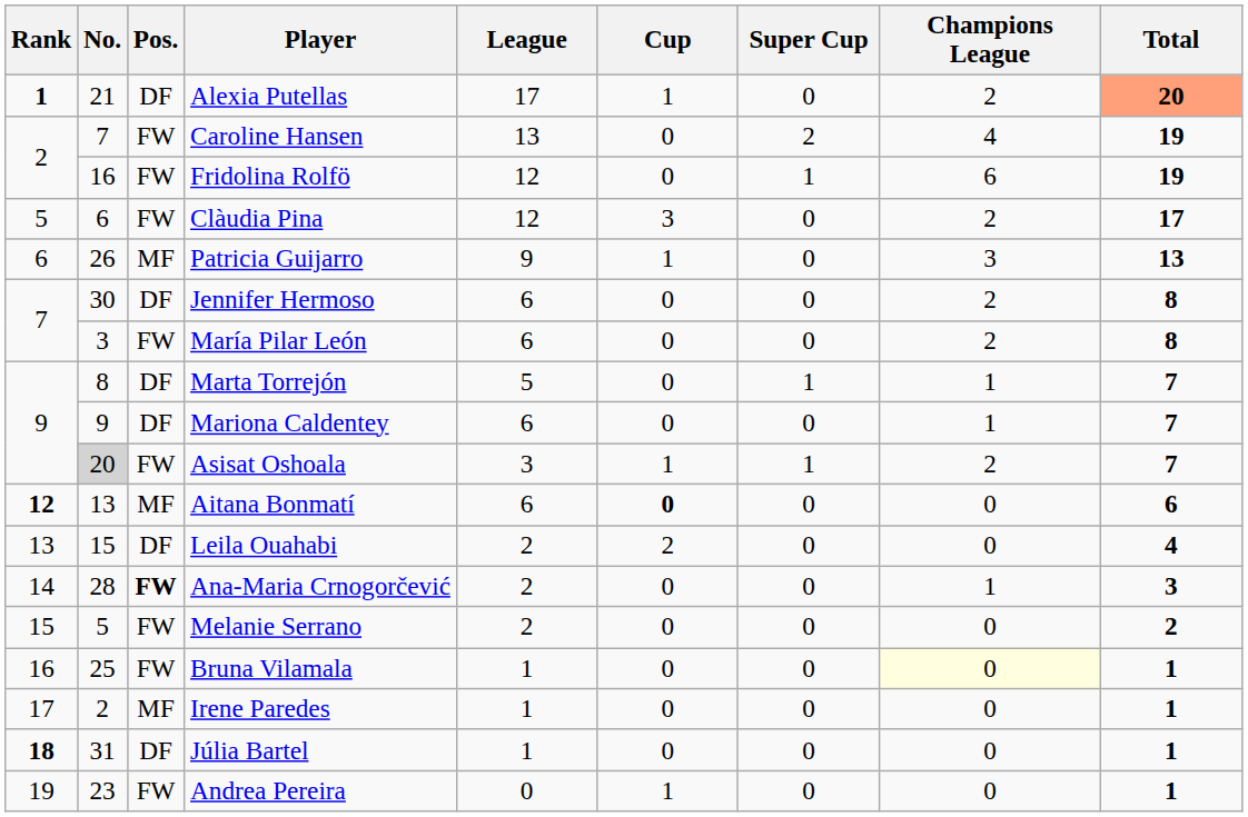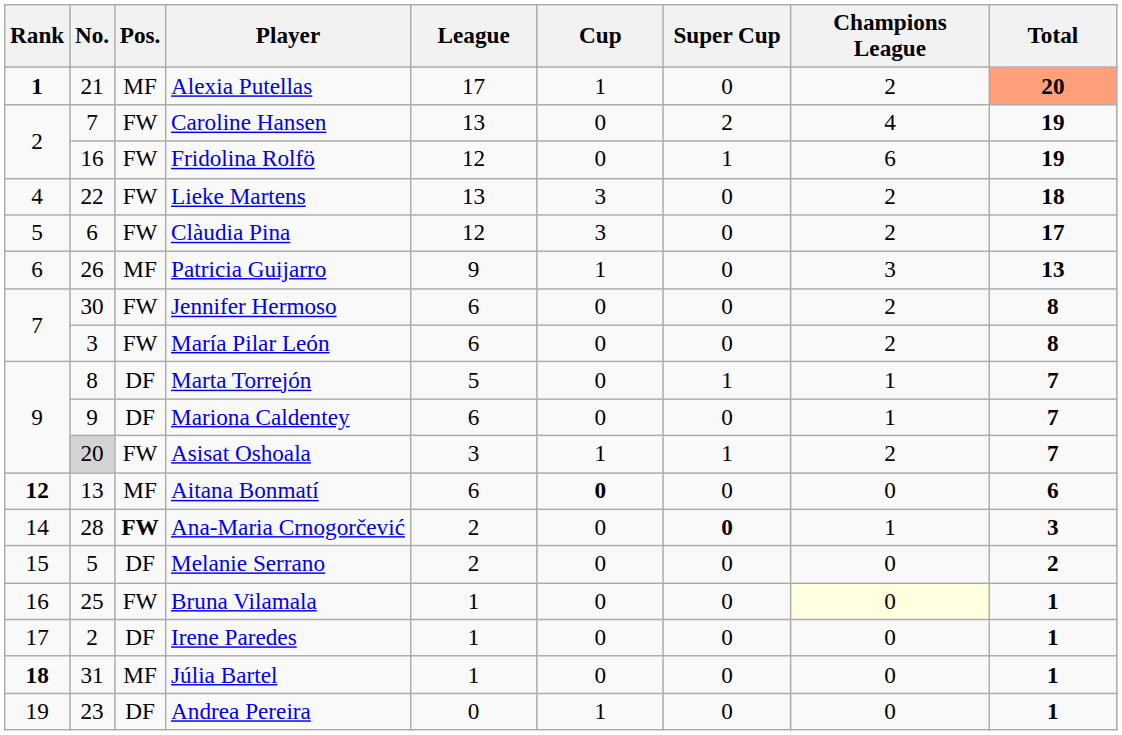 <table class="wikitable sortable alternance" style="text-align:center">
 <tr>
 <th>Rank</th>
 <th>No.</th>
 <th>Pos.</th>
 <th>Player</th>
 <th width="80">League</th>
 <th width="80">Cup</th>
 <th width="80">Super Cup</th>
 <th width="130">Champions League</th>
 <th width="80">Total</th>
 </tr>
 <tr>
 <td><strong>1</strong></td>
 <td>21</td>
-<td>DF</td>
+<td>MF</td>
 <td align=left> <a href='#'>Alexia Putellas</a></td>
 <td>17</td>
 <td>1</td>
 <td>0</td>
 <td>2</td>
 <td style="background: lightsalmon;"><strong>20</strong></td>
 </tr>
 <tr>
 <td rowspan=2>2</td>
 <td>7</td>
 <td>FW</td>
 <td align=left> <a href='#'>Caroline Hansen</a></td>
 <td>13</td>
 <td>0</td>
 <td>2</td>
 <td>4</td>
 <td><strong>19</strong></td>
 </tr>
 <tr>
 <td>16</td>
 <td>FW</td>
 <td align="left"> <a href='#'>Fridolina Rolfö</a></td>
 <td>12</td>
 <td>0</td>
 <td>1</td>
 <td>6</td>
 <td><strong>19</strong></td>
 </tr>
 <tr>
+<td>4</td>
+<td>22</td>
+<td>FW</td>
+<td align="left"> <a href='#'>Lieke Martens</a></td>
+<td>13</td>
+<td>3</td>
+<td>0</td>
+<td>2</td>
+<td><strong>18</strong></td>
+</tr>
+<tr>
 <td>5</td>
 <td>6</td>
 <td>FW</td>
 <td align=left> <a href='#'>Clàudia Pina</a></td>
 <td>12</td>
 <td>3</td>
 <td>0</td>
 <td>2</td>
 <td><strong>17</strong></td>
 </tr>
 <tr>
 <td>6</td>
 <td>26</td>
 <td>MF</td>
 <td align=left> <a href='#'>Patricia Guijarro</a></td>
 <td>9</td>
 <td>1</td>
 <td>0</td>
 <td>3</td>
 <td><strong>13</strong></td>
 </tr>
 <tr>
 <td rowspan="2">7</td>
 <td>30</td>
-<td>DF</td>
+<td>FW</td>
 <td align=left> <a href='#'>Jennifer Hermoso</a></td>
 <td>6</td>
 <td>0</td>
 <td>0</td>
 <td>2</td>
 <td><strong>8</strong></td>
 </tr>
 <tr>
 <td>3</td>
 <td>FW</td>
 <td align=left> <a href='#'>María Pilar León</a></td>
 <td>6</td>
 <td>0</td>
 <td>0</td>
 <td>2</td>
 <td><strong>8</strong></td>
 </tr>
 <tr>
 <td rowspan="3">9</td>
 <td>8</td>
 <td>DF</td>
 <td align=left> <a href='#'>Marta Torrejón</a></td>
 <td>5</td>
 <td>0</td>
 <td>1</td>
 <td>1</td>
 <td><strong>7</strong></td>
 </tr>
 <tr>
 <td>9</td>
 <td>DF</td>
 <td align="left"> <a href='#'>Mariona Caldentey</a></td>
 <td>6</td>
 <td>0</td>
 <td>0</td>
 <td>1</td>
 <td><strong>7</strong></td>
 </tr>
 <tr>
 <td style="background: lightgrey;">20</td>
 <td>FW</td>
 <td align=left> <a href='#'>Asisat Oshoala</a></td>
 <td>3</td>
 <td>1</td>
 <td>1</td>
 <td>2</td>
 <td><strong>7</strong></td>
 </tr>
 <tr>
 <td><strong>12</strong></td>
 <td>13</td>
 <td>MF</td>
 <td align="left"> <a href='#'>Aitana Bonmatí</a></td>
 <td>6</td>
 <td><strong>0</strong></td>
 <td>0</td>
 <td>0</td>
 <td><strong>6</strong></td>
 </tr>
 <tr>
-<td>13</td>
-<td>15</td>
-<td>DF</td>
-<td align=left> <a href='#'>Leila Ouahabi</a></td>
-<td>2</td>
-<td>2</td>
-<td>0</td>
-<td>0</td>
-<td><strong>4</strong></td>
-</tr>
-<tr>
 <td>14</td>
 <td>28</td>
 <td><strong>FW</strong></td>
 <td align=left> <a href='#'>Ana-Maria Crnogorčević</a></td>
 <td>2</td>
 <td>0</td>
-<td>0</td>
+<td><strong>0</strong></td>
 <td>1</td>
 <td><strong>3</strong></td>
 </tr>
 <tr>
 <td>15</td>
 <td>5</td>
-<td>FW</td>
+<td>DF</td>
 <td align=left> <a href='#'>Melanie Serrano</a></td>
 <td>2</td>
 <td>0</td>
 <td>0</td>
 <td>0</td>
 <td><strong>2</strong></td>
 </tr>
 <tr>
 <td>16</td>
 <td>25</td>
 <td>FW</td>
 <td align=left> <a href='#'>Bruna Vilamala</a></td>
 <td>1</td>
 <td>0</td>
 <td>0</td>
 <td style="background: lightyellow;">0</td>
 <td><strong>1</strong></td>
 </tr>
 <tr>
 <td>17</td>
 <td>2</td>
-<td>MF</td>
+<td>DF</td>
 <td align=left> <a href='#'>Irene Paredes</a></td>
 <td>1</td>
 <td>0</td>
 <td>0</td>
 <td>0</td>
 <td><strong>1</strong></td>
 </tr>
 <tr>
 <td><strong>18</strong></td>
 <td>31</td>
-<td>DF</td>
+<td>MF</td>
 <td align=left> <a href='#'>Júlia Bartel</a></td>
 <td>1</td>
 <td>0</td>
 <td>0</td>
 <td>0</td>
 <td><strong>1</strong></td>
 </tr>
 <tr>
 <td>19</td>
 <td>23</td>
-<td>FW</td>
+<td>DF</td>
 <td align=left> <a href='#'>Andrea Pereira</a></td>
 <td>0</td>
 <td>1</td>
 <td>0</td>
 <td>0</td>
 <td><strong>1</strong></td>
 </tr>
 </table>
